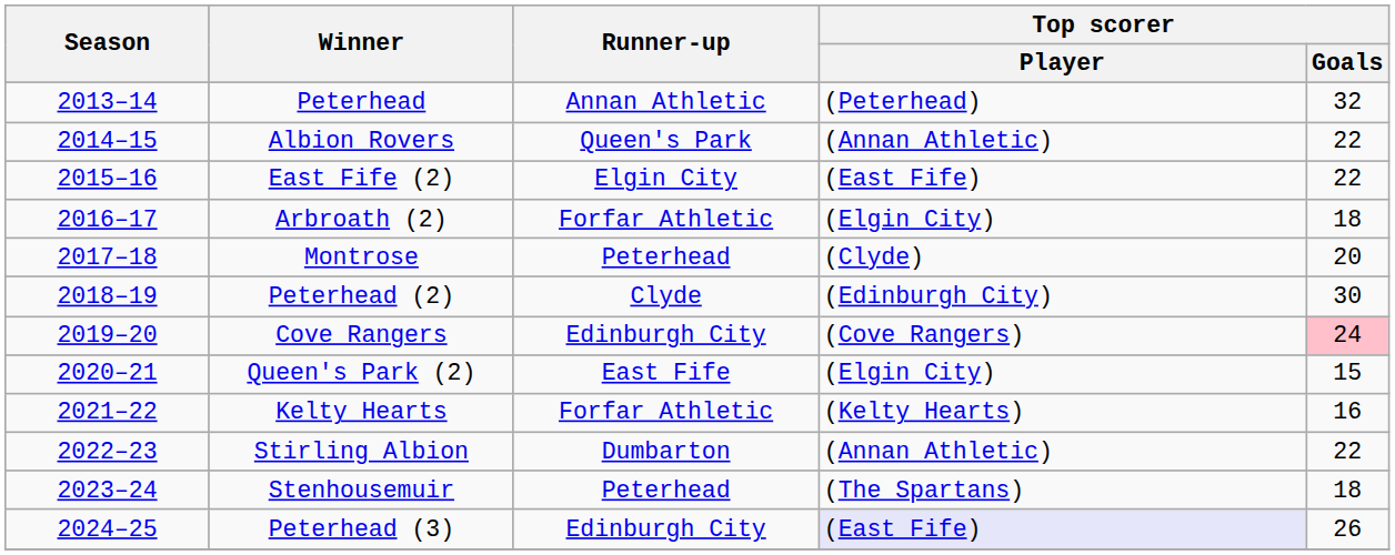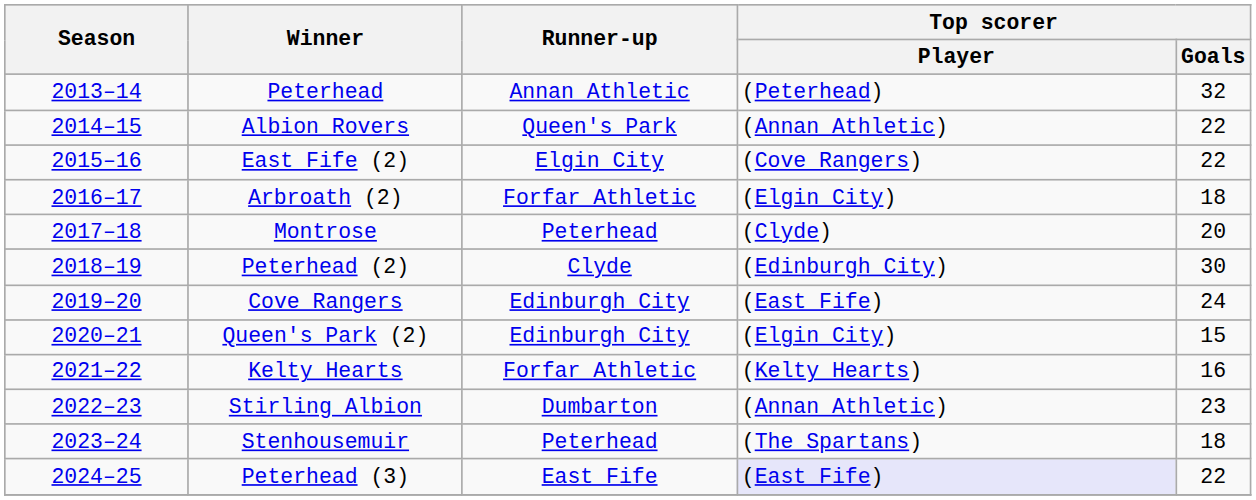 <table class="wikitable" style="text-align: center;">
 <tr>
 <th rowspan=2 width=105>Season</th>
 <th rowspan=2 width=160>Winner</th>
 <th rowspan=2 width=160>Runner-up</th>
 <th colspan=2>Top scorer</th>
 </tr>
 <tr>
 <th width=260>Player</th>
 <th>Goals</th>
 </tr>
 <tr>
 <td><a href='#'>2013–14</a></td>
 <td><a href='#'>Peterhead</a></td>
 <td><a href='#'>Annan Athletic</a></td>
 <td align=left> (<a href='#'>Peterhead</a>)</td>
 <td>32</td>
 </tr>
 <tr>
 <td><a href='#'>2014–15</a></td>
 <td><a href='#'>Albion Rovers</a></td>
 <td><a href='#'>Queen's Park</a></td>
 <td align=left> (<a href='#'>Annan Athletic</a>)</td>
 <td>22</td>
 </tr>
 <tr>
 <td><a href='#'>2015–16</a></td>
 <td><a href='#'>East Fife</a> (2)</td>
 <td><a href='#'>Elgin City</a></td>
-<td align=left> (<a href='#'>East Fife</a>)</td>
+<td align=left> (<a href='#'>Cove Rangers</a>)</td>
 <td>22</td>
 </tr>
 <tr>
 <td><a href='#'>2016–17</a></td>
 <td><a href='#'>Arbroath</a> (2)</td>
 <td><a href='#'>Forfar Athletic</a></td>
 <td align=left> (<a href='#'>Elgin City</a>)</td>
 <td>18</td>
 </tr>
 <tr>
 <td><a href='#'>2017–18</a></td>
 <td><a href='#'>Montrose</a></td>
 <td><a href='#'>Peterhead</a></td>
 <td align=left> (<a href='#'>Clyde</a>)</td>
 <td>20</td>
 </tr>
 <tr>
 <td><a href='#'>2018–19</a></td>
 <td><a href='#'>Peterhead</a> (2)</td>
 <td><a href='#'>Clyde</a></td>
 <td align=left> (<a href='#'>Edinburgh City</a>)</td>
 <td>30</td>
 </tr>
 <tr>
 <td><a href='#'>2019–20</a></td>
 <td><a href='#'>Cove Rangers</a></td>
 <td><a href='#'>Edinburgh City</a></td>
-<td align=left> (<a href='#'>Cove Rangers</a>)</td>
-<td style="background: pink;">24</td>
+<td align=left> (<a href='#'>East Fife</a>)</td>
+<td>24</td>
 </tr>
 <tr>
 <td><a href='#'>2020–21</a></td>
 <td><a href='#'>Queen's Park</a> (2)</td>
-<td><a href='#'>East Fife</a></td>
+<td><a href='#'>Edinburgh City</a></td>
 <td align=left> (<a href='#'>Elgin City</a>)</td>
 <td>15</td>
 </tr>
 <tr>
 <td><a href='#'>2021–22</a></td>
 <td><a href='#'>Kelty Hearts</a></td>
 <td><a href='#'>Forfar Athletic</a></td>
 <td align=left> (<a href='#'>Kelty Hearts</a>)</td>
 <td>16</td>
 </tr>
 <tr>
 <td><a href='#'>2022–23</a></td>
 <td><a href='#'>Stirling Albion</a></td>
 <td><a href='#'>Dumbarton</a></td>
 <td align=left> (<a href='#'>Annan Athletic</a>)</td>
-<td>22</td>
+<td>23</td>
 </tr>
 <tr>
 <td><a href='#'>2023–24</a></td>
 <td><a href='#'>Stenhousemuir</a></td>
 <td><a href='#'>Peterhead</a></td>
 <td align=left> (<a href='#'>The Spartans</a>)</td>
 <td>18</td>
 </tr>
 <tr>
 <td><a href='#'>2024–25</a></td>
 <td><a href='#'>Peterhead</a> (3)</td>
-<td><a href='#'>Edinburgh City</a></td>
+<td><a href='#'>East Fife</a></td>
 <td align=left style="background: lavender;"> (<a href='#'>East Fife</a>)</td>
-<td>26</td>
+<td>22</td>
 </tr>
 <tr>
 </tr>
 </table>
